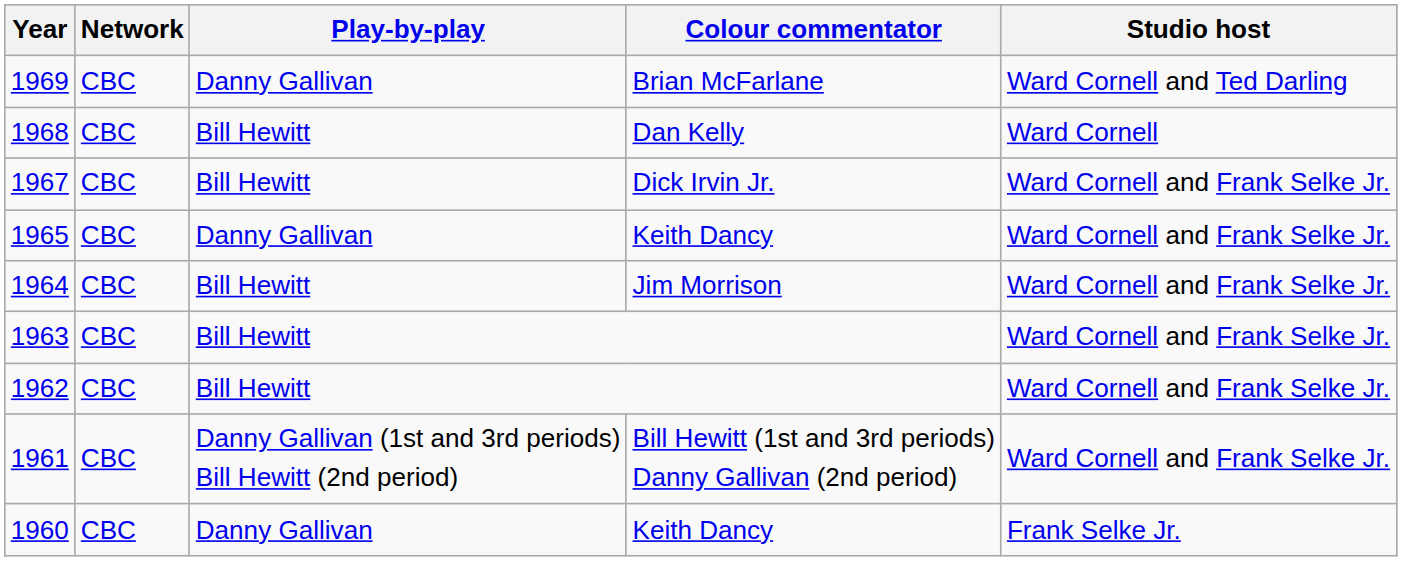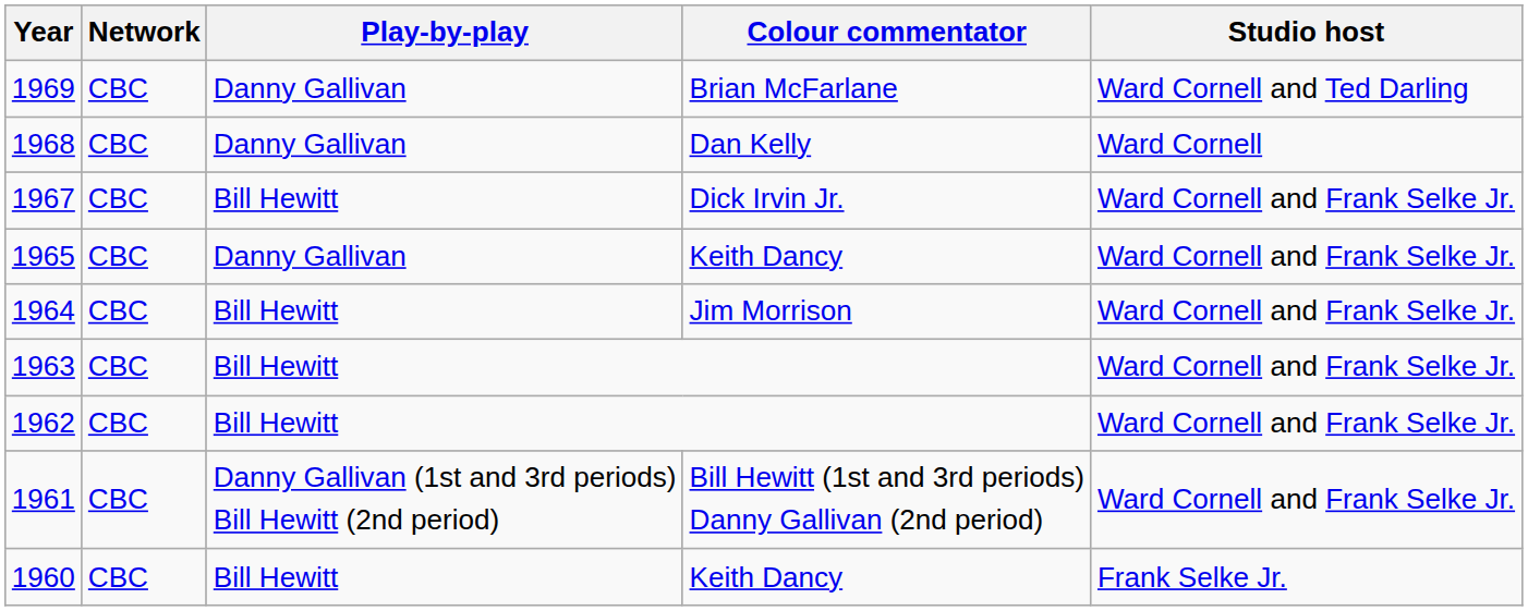 <table class="wikitable sortable" style="font-size:1.00em; line-height:1.5em;">
 <tr>
 <th>Year</th>
 <th>Network</th>
 <th><a href='#'>Play-by-play</a></th>
 <th><a href='#'>Colour commentator</a></th>
 <th>Studio host</th>
 </tr>
 <tr>
 <td><a href='#'>1969</a></td>
 <td><a href='#'>CBC</a></td>
 <td><a href='#'>Danny Gallivan</a></td>
 <td><a href='#'>Brian McFarlane</a></td>
 <td><a href='#'>Ward Cornell</a> and <a href='#'>Ted Darling</a></td>
 </tr>
 <tr>
 <td><a href='#'>1968</a></td>
 <td><a href='#'>CBC</a></td>
-<td><a href='#'>Bill Hewitt</a></td>
+<td><a href='#'>Danny Gallivan</a></td>
 <td><a href='#'>Dan Kelly</a></td>
 <td><a href='#'>Ward Cornell</a></td>
 </tr>
 <tr>
 <td><a href='#'>1967</a></td>
 <td><a href='#'>CBC</a></td>
 <td><a href='#'>Bill Hewitt</a></td>
 <td><a href='#'>Dick Irvin Jr.</a></td>
 <td><a href='#'>Ward Cornell</a> and <a href='#'>Frank Selke Jr.</a></td>
 </tr>
 <tr>
 <td><a href='#'>1965</a></td>
 <td><a href='#'>CBC</a></td>
 <td><a href='#'>Danny Gallivan</a></td>
 <td><a href='#'>Keith Dancy</a></td>
 <td><a href='#'>Ward Cornell</a> and <a href='#'>Frank Selke Jr.</a></td>
 </tr>
 <tr>
 <td><a href='#'>1964</a></td>
 <td><a href='#'>CBC</a></td>
 <td><a href='#'>Bill Hewitt</a></td>
 <td><a href='#'>Jim Morrison</a></td>
 <td><a href='#'>Ward Cornell</a> and <a href='#'>Frank Selke Jr.</a></td>
 </tr>
 <tr>
 <td><a href='#'>1963</a></td>
 <td><a href='#'>CBC</a></td>
 <td colspan="2"><a href='#'>Bill Hewitt</a></td>
 <td><a href='#'>Ward Cornell</a> and <a href='#'>Frank Selke Jr.</a></td>
 </tr>
 <tr>
 <td><a href='#'>1962</a></td>
 <td><a href='#'>CBC</a></td>
 <td colspan="2"><a href='#'>Bill Hewitt</a></td>
 <td><a href='#'>Ward Cornell</a> and <a href='#'>Frank Selke Jr.</a></td>
 </tr>
 <tr>
 <td><a href='#'>1961</a></td>
 <td><a href='#'>CBC</a></td>
 <td><a href='#'>Danny Gallivan</a> (1st and 3rd periods)<br><a href='#'>Bill Hewitt</a> (2nd period)</td>
 <td><a href='#'>Bill Hewitt</a> (1st and 3rd periods)<br><a href='#'>Danny Gallivan</a> (2nd period)</td>
 <td><a href='#'>Ward Cornell</a> and <a href='#'>Frank Selke Jr.</a></td>
 </tr>
 <tr>
 <td><a href='#'>1960</a></td>
 <td><a href='#'>CBC</a></td>
-<td><a href='#'>Danny Gallivan</a></td>
+<td><a href='#'>Bill Hewitt</a></td>
 <td><a href='#'>Keith Dancy</a></td>
 <td><a href='#'>Frank Selke Jr.</a></td>
 </tr>
 </table>
